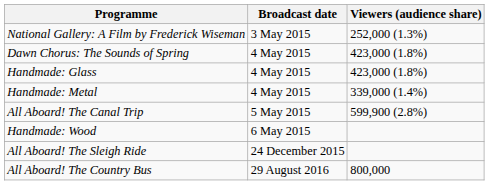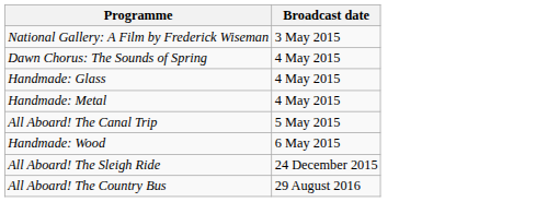 <table class="wikitable">
 <tr>
 <th>Programme</th>
 <th>Broadcast date</th>
-<th>Viewers (audience share)</th>
 </tr>
 <tr>
 <td><em>National Gallery: A Film by Frederick Wiseman</em></td>
 <td>3 May 2015</td>
-<td>252,000 (1.3%)</td>
 </tr>
 <tr>
 <td><em>Dawn Chorus: The Sounds of Spring</em></td>
 <td>4 May 2015</td>
-<td>423,000 (1.8%)</td>
 </tr>
 <tr>
 <td><em>Handmade: Glass</em></td>
 <td>4 May 2015</td>
-<td>423,000 (1.8%)</td>
 </tr>
 <tr>
 <td><em>Handmade: Metal</em></td>
 <td>4 May 2015</td>
-<td>339,000 (1.4%)</td>
 </tr>
 <tr>
 <td><em>All Aboard! The Canal Trip</em></td>
 <td>5 May 2015</td>
-<td>599,900 (2.8%)</td>
 </tr>
 <tr>
 <td><em>Handmade: Wood</em></td>
 <td>6 May 2015</td>
-<td></td>
 </tr>
 <tr>
 <td><em>All Aboard! The Sleigh Ride</em></td>
 <td>24 December 2015</td>
-<td></td>
 </tr>
 <tr>
 <td><em>All Aboard! The Country Bus</em></td>
 <td>29 August 2016</td>
-<td>800,000</td>
 </tr>
 </table>
